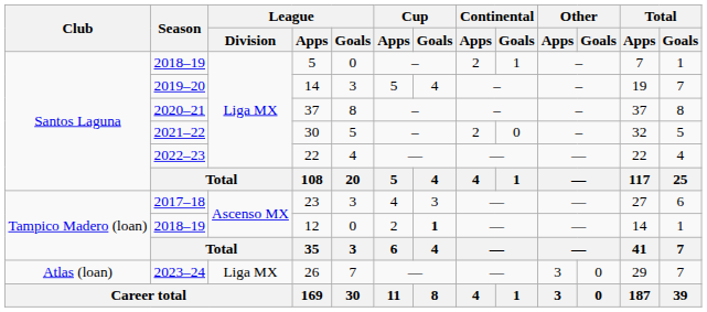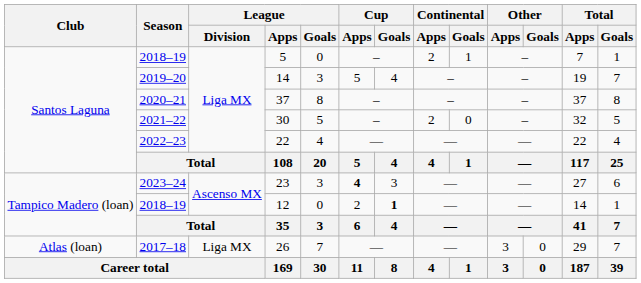 <table class="wikitable" style="text-align:center">
 <tr>
 <th rowspan="2">Club</th>
 <th rowspan="2">Season</th>
 <th colspan="3">League</th>
 <th colspan="2">Cup</th>
 <th colspan="2">Continental</th>
 <th colspan="2">Other</th>
 <th colspan="2">Total</th>
 </tr>
 <tr>
 <th>Division</th>
 <th>Apps</th>
 <th>Goals</th>
 <th>Apps</th>
 <th>Goals</th>
 <th>Apps</th>
 <th>Goals</th>
 <th>Apps</th>
 <th>Goals</th>
 <th>Apps</th>
 <th>Goals</th>
 </tr>
 <tr>
 <td rowspan="6"><a href='#'>Santos Laguna</a></td>
 <td><a href='#'>2018–19</a></td>
 <td rowspan="5"><a href='#'>Liga MX</a></td>
 <td>5</td>
 <td>0</td>
 <td colspan="2">–</td>
 <td>2</td>
 <td>1</td>
 <td colspan=2>–</td>
 <td>7</td>
 <td>1</td>
 </tr>
 <tr>
 <td><a href='#'>2019–20</a></td>
 <td>14</td>
 <td>3</td>
 <td>5</td>
 <td>4</td>
 <td colspan=2>–</td>
 <td colspan=2>–</td>
 <td>19</td>
 <td>7</td>
 </tr>
 <tr>
 <td><a href='#'>2020–21</a></td>
 <td>37</td>
 <td>8</td>
 <td colspan=2>–</td>
 <td colspan=2>–</td>
 <td colspan=2>–</td>
 <td>37</td>
 <td>8</td>
 </tr>
 <tr>
 <td><a href='#'>2021–22</a></td>
 <td>30</td>
 <td>5</td>
 <td colspan=2>–</td>
 <td>2</td>
 <td>0</td>
 <td colspan=2>–</td>
 <td>32</td>
 <td>5</td>
 </tr>
 <tr>
 <td><a href='#'>2022–23</a></td>
 <td>22</td>
 <td>4</td>
 <td colspan=2>—</td>
 <td colspan=2>—</td>
 <td colspan=2>—</td>
 <td>22</td>
 <td>4</td>
 </tr>
 <tr>
 <th colspan="2">Total</th>
 <th>108</th>
 <th>20</th>
 <th>5</th>
 <th>4</th>
 <th>4</th>
 <th>1</th>
 <th colspan="2">—</th>
 <th>117</th>
 <th>25</th>
 </tr>
 <tr>
 <td rowspan="3"><a href='#'>Tampico Madero</a> (loan)</td>
-<td><a href='#'>2017–18</a></td>
+<td><a href='#'>2023–24</a></td>
 <td rowspan="2"><a href='#'>Ascenso MX</a></td>
 <td>23</td>
 <td>3</td>
-<td>4</td>
+<td><strong>4</strong></td>
 <td>3</td>
 <td colspan="2">—</td>
 <td colspan="2">—</td>
 <td>27</td>
 <td>6</td>
 </tr>
 <tr>
 <td><a href='#'>2018–19</a></td>
 <td>12</td>
 <td>0</td>
 <td>2</td>
 <td><strong>1</strong></td>
 <td colspan="2">—</td>
 <td colspan="2">—</td>
 <td>14</td>
 <td>1</td>
 </tr>
 <tr>
 <th colspan="2">Total</th>
 <th>35</th>
 <th>3</th>
 <th>6</th>
 <th>4</th>
 <th colspan="2">—</th>
 <th colspan="2">—</th>
 <th>41</th>
 <th>7</th>
 </tr>
 <tr>
 <td><a href='#'>Atlas</a> (loan)</td>
-<td><a href='#'>2023–24</a></td>
+<td><a href='#'>2017–18</a></td>
 <td>Liga MX</td>
 <td>26</td>
 <td>7</td>
 <td colspan="2">—</td>
 <td colspan="2">—</td>
 <td>3</td>
 <td>0</td>
 <td>29</td>
 <td>7</td>
 </tr>
 <tr>
 <th colspan="3">Career total</th>
 <th>169</th>
 <th>30</th>
 <th>11</th>
 <th>8</th>
 <th>4</th>
 <th>1</th>
 <th>3</th>
 <th>0</th>
 <th>187</th>
 <th>39</th>
 </tr>
 </table>
